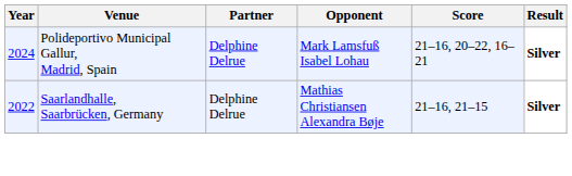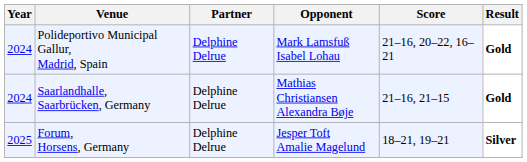 <table class="sortable wikitable" style="font-size: 90%;">
 <tr>
 <th>Year</th>
 <th>Venue</th>
 <th>Partner</th>
 <th>Opponent</th>
 <th>Score</th>
 <th>Result</th>
 </tr>
 <tr style="background:#ECF2FF">
 <td align="center"><a href='#'>2024</a></td>
 <td align="left">Polideportivo Municipal Gallur,<br><a href='#'>Madrid</a>, Spain</td>
 <td align="left"> <a href='#'>Delphine Delrue</a></td>
 <td align="left"> <a href='#'>Mark Lamsfuß</a><br> <a href='#'>Isabel Lohau</a></td>
 <td align="left">21–16, 20–22, 16–21</td>
-<td style="text-align:left; background:white"> <strong>Silver</strong></td>
+<td style="text-align:left; background:white"> <strong>Gold</strong></td>
 </tr>
 <tr style="background:#ECF2FF">
-<td align="center"><a href='#'>2022</a></td>
+<td align="center"><a href='#'>2024</a></td>
 <td align="left"><a href='#'>Saarlandhalle</a>,<br><a href='#'>Saarbrücken</a>, Germany</td>
 <td align="left"> Delphine Delrue</td>
 <td align="left"> <a href='#'>Mathias Christiansen</a><br> <a href='#'>Alexandra Bøje</a></td>
 <td align="left">21–16, 21–15</td>
-<td style="text-align:left; background:white"> <strong>Silver</strong></td>
+<td style="text-align:left; background:white"> <strong>Gold</strong></td>
+</tr>
+<tr style="background:#ECF2FF">
+<td align="center"><a href='#'>2025</a></td>
+<td align="left"><a href='#'>Forum</a>,<br><a href='#'>Horsens</a>, Germany</td>
+<td align="left"> Delphine Delrue</td>
+<td align="left"> <a href='#'>Jesper Toft</a><br> <a href='#'>Amalie Magelund</a></td>
+<td align="left">18–21, 19–21</td>
+<td style="text-align:left; background: white"> <strong>Silver</strong></td>
 </tr>
 </table>
